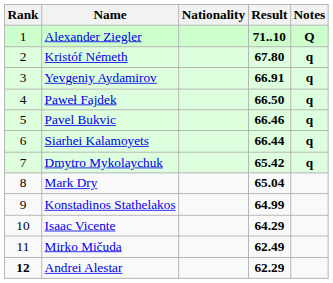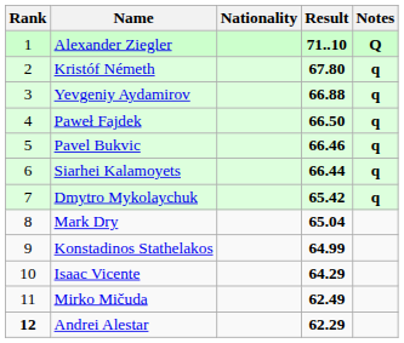 <table class="wikitable sortable" style="text-align:center">
 <tr>
 <th>Rank</th>
 <th>Name</th>
 <th>Nationality</th>
 <th>Result</th>
 <th>Notes</th>
 </tr>
 <tr bgcolor=ccffcc>
 <td>1</td>
 <td align=left><a href='#'>Alexander Ziegler</a></td>
 <td align=left></td>
 <td><strong>71..10</strong></td>
 <td><strong>Q</strong></td>
 </tr>
 <tr bgcolor=ddffdd>
 <td>2</td>
 <td align=left><a href='#'>Kristóf Németh</a></td>
 <td align=left></td>
 <td><strong>67.80</strong></td>
 <td><strong>q</strong></td>
 </tr>
 <tr bgcolor=ddffdd>
 <td>3</td>
 <td align=left><a href='#'>Yevgeniy Aydamirov</a></td>
 <td align=left></td>
-<td><strong>66.91</strong></td>
+<td><strong>66.88</strong></td>
 <td><strong>q</strong></td>
 </tr>
 <tr bgcolor=ddffdd>
 <td>4</td>
 <td align=left><a href='#'>Paweł Fajdek</a></td>
 <td align=left></td>
 <td><strong>66.50</strong></td>
 <td><strong>q</strong></td>
 </tr>
 <tr bgcolor=ddffdd>
 <td>5</td>
 <td align=left><a href='#'>Pavel Bukvic</a></td>
 <td align=left></td>
 <td><strong>66.46</strong></td>
 <td><strong>q</strong></td>
 </tr>
 <tr bgcolor=ddffdd>
 <td>6</td>
 <td align=left><a href='#'>Siarhei Kalamoyets</a></td>
 <td align=left></td>
 <td><strong>66.44</strong></td>
 <td><strong>q</strong></td>
 </tr>
 <tr bgcolor=ddffdd>
 <td>7</td>
 <td align=left><a href='#'>Dmytro Mykolaychuk</a></td>
 <td align=left></td>
 <td><strong>65.42</strong></td>
 <td><strong>q</strong></td>
 </tr>
 <tr>
 <td>8</td>
 <td align=left><a href='#'>Mark Dry</a></td>
 <td align=left></td>
 <td><strong>65.04</strong></td>
 <td></td>
 </tr>
 <tr>
 <td>9</td>
 <td align=left><a href='#'>Konstadinos Stathelakos</a></td>
 <td align=left></td>
 <td><strong>64.99</strong></td>
 <td></td>
 </tr>
 <tr>
 <td>10</td>
 <td align=left><a href='#'>Isaac Vicente</a></td>
 <td align=left></td>
 <td><strong>64.29</strong></td>
 <td></td>
 </tr>
 <tr>
 <td>11</td>
 <td align=left><a href='#'>Mirko Mičuda</a></td>
 <td align=left></td>
 <td><strong>62.49</strong></td>
 <td></td>
 </tr>
 <tr>
 <td><strong>12</strong></td>
 <td align=left><a href='#'>Andrei Alestar</a></td>
 <td align=left></td>
 <td><strong>62.29</strong></td>
 <td></td>
 </tr>
 </table>
